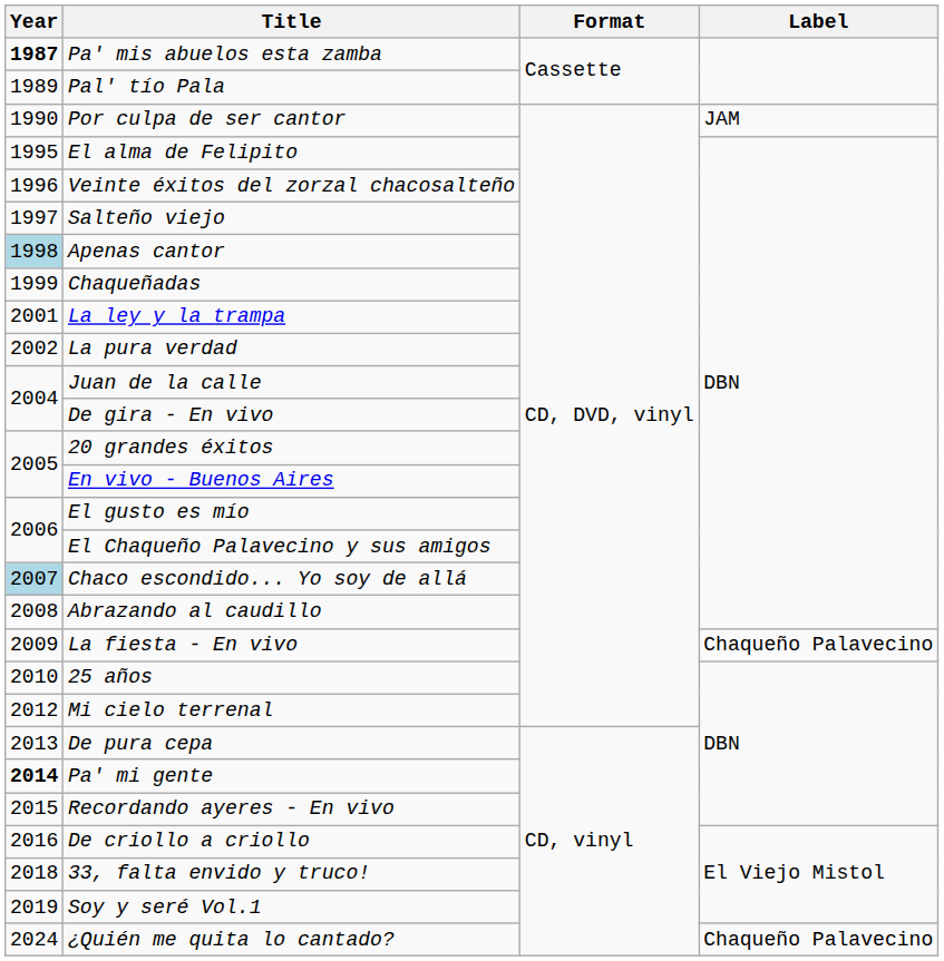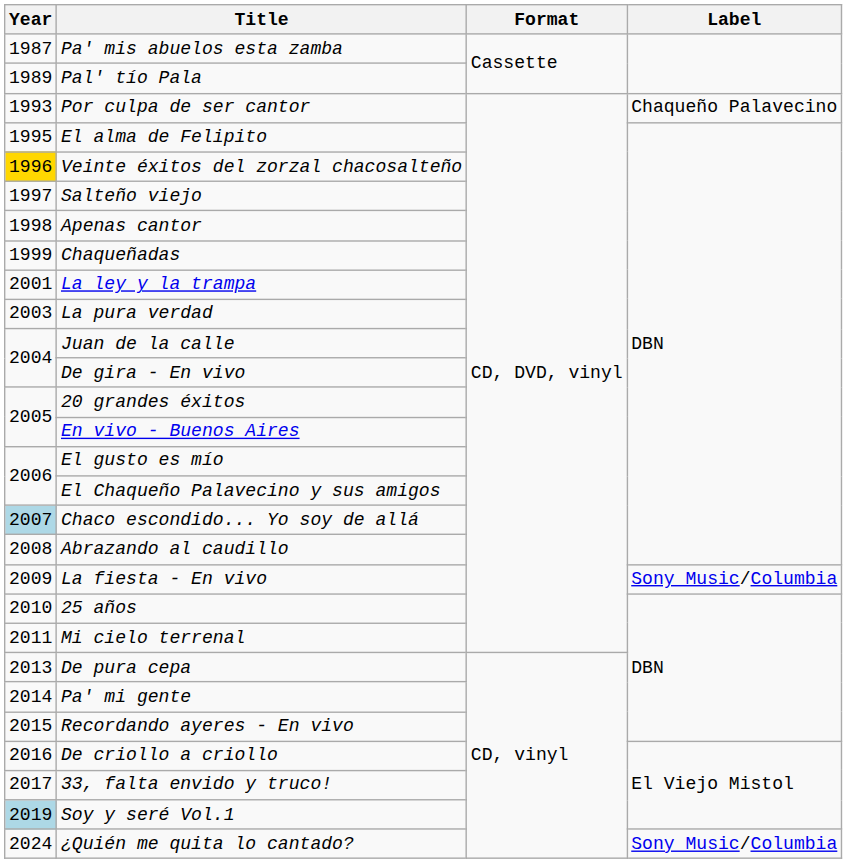 <table class="wikitable sortable">
 <tr>
 <th>Year</th>
 <th>Title</th>
 <th>Format</th>
 <th>Label</th>
 </tr>
 <tr>
-<td><strong>1987</strong></td>
+<td>1987</td>
 <td><em>Pa' mis abuelos esta zamba</em></td>
 <td rowspan="2">Cassette</td>
 <td rowspan="2"></td>
 </tr>
 <tr>
 <td>1989</td>
 <td><em>Pal' tío Pala</em></td>
 </tr>
 <tr>
-<td>1990</td>
+<td>1993</td>
 <td><em>Por culpa de ser cantor</em></td>
 <td rowspan="19">CD, DVD, vinyl</td>
-<td>JAM</td>
+<td>Chaqueño Palavecino</td>
 </tr>
 <tr>
 <td>1995</td>
 <td><em>El alma de Felipito</em></td>
 <td rowspan="15">DBN</td>
 </tr>
 <tr>
-<td>1996</td>
+<td style="background: gold;">1996</td>
 <td><em>Veinte éxitos del zorzal chacosalteño</em></td>
 </tr>
 <tr>
 <td>1997</td>
 <td><em>Salteño viejo</em></td>
 </tr>
 <tr>
-<td style="background: lightblue;">1998</td>
+<td>1998</td>
 <td><em>Apenas cantor</em></td>
 </tr>
 <tr>
 <td>1999</td>
 <td><em>Chaqueñadas</em></td>
 </tr>
 <tr>
 <td>2001</td>
 <td><em><a href='#'>La ley y la trampa</a></em></td>
 </tr>
 <tr>
-<td>2002</td>
+<td>2003</td>
 <td><em>La pura verdad</em></td>
 </tr>
 <tr>
 <td rowspan="2">2004</td>
 <td><em>Juan de la calle</em></td>
 </tr>
 <tr>
 <td><em>De gira - En vivo</em></td>
 </tr>
 <tr>
 <td rowspan="2">2005</td>
 <td><em>20 grandes éxitos</em></td>
 </tr>
 <tr>
 <td><em><a href='#'>En vivo - Buenos Aires</a></em></td>
 </tr>
 <tr>
 <td rowspan="2">2006</td>
 <td><em>El gusto es mío</em></td>
 </tr>
 <tr>
 <td><em>El Chaqueño Palavecino y sus amigos</em></td>
 </tr>
 <tr>
 <td style="background: lightblue;">2007</td>
 <td><em>Chaco escondido... Yo soy de allá</em></td>
 </tr>
 <tr>
 <td>2008</td>
 <td><em>Abrazando al caudillo</em></td>
 </tr>
 <tr>
 <td>2009</td>
 <td><em>La fiesta - En vivo</em> </td>
-<td>Chaqueño Palavecino</td>
+<td><a href='#'>Sony Music</a>/<a href='#'>Columbia</a></td>
 </tr>
 <tr>
 <td>2010</td>
 <td><em>25 años</em></td>
 <td rowspan="5">DBN</td>
 </tr>
 <tr>
-<td>2012</td>
+<td>2011</td>
 <td><em>Mi cielo terrenal</em></td>
 </tr>
 <tr>
 <td>2013</td>
 <td><em>De pura cepa</em></td>
 <td rowspan="7">CD, vinyl</td>
 </tr>
 <tr>
-<td><strong>2014</strong></td>
+<td>2014</td>
 <td><em>Pa' mi gente</em></td>
 </tr>
 <tr>
 <td>2015</td>
 <td><em>Recordando ayeres - En vivo</em></td>
 </tr>
 <tr>
 <td>2016</td>
 <td><em>De criollo a criollo</em></td>
 <td rowspan="3">El Viejo Mistol</td>
 </tr>
 <tr>
-<td>2018</td>
+<td>2017</td>
 <td><em>33, falta envido y truco!</em></td>
 </tr>
 <tr>
-<td>2019</td>
+<td style="background: lightblue;">2019</td>
 <td><em>Soy y seré Vol.1</em></td>
 </tr>
 <tr>
 <td>2024</td>
 <td><em>¿Quién me quita lo cantado?</em></td>
-<td>Chaqueño Palavecino</td>
+<td><a href='#'>Sony Music</a>/<a href='#'>Columbia</a></td>
 </tr>
 </table>
